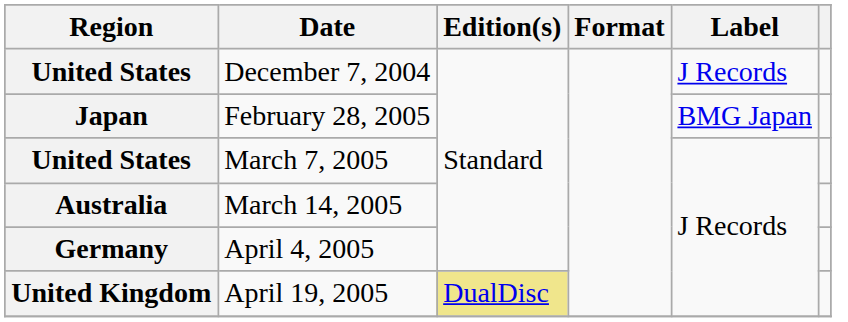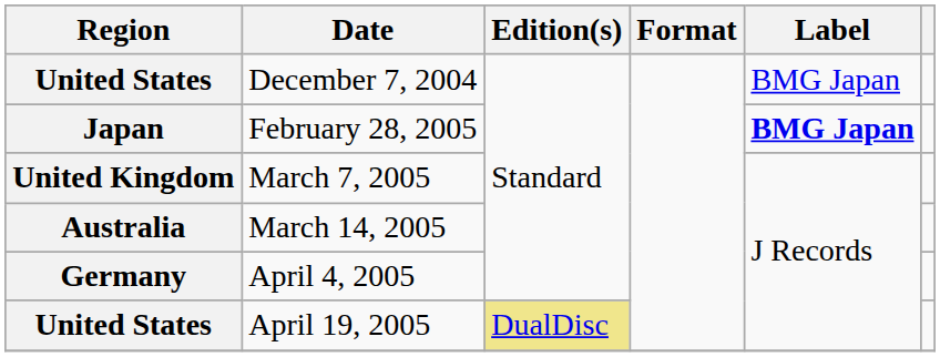 <table class="wikitable plainrowheaders">
 <tr>
 <th scope="col">Region</th>
 <th scope="col">Date</th>
 <th scope="col">Edition(s)</th>
 <th scope="col">Format</th>
 <th scope="col">Label</th>
 <th scope="col"></th>
 </tr>
 <tr>
 <th scope="row">United States</th>
 <td>December 7, 2004</td>
 <td rowspan="5">Standard</td>
 <td rowspan="6"></td>
-<td><a href='#'>J Records</a></td>
+<td><a href='#'>BMG Japan</a></td>
 <td align="center"></td>
 </tr>
 <tr>
 <th scope="row">Japan</th>
 <td>February 28, 2005</td>
-<td><a href='#'>BMG Japan</a></td>
+<td><strong><a href='#'>BMG Japan</a></strong></td>
 <td align="center"></td>
 </tr>
 <tr>
-<th scope="row">United States</th>
+<th scope="row">United Kingdom</th>
 <td>March 7, 2005</td>
 <td rowspan="4">J Records</td>
 <td align="center"></td>
 </tr>
 <tr>
 <th scope="row">Australia</th>
 <td>March 14, 2005</td>
 <td align="center"></td>
 </tr>
 <tr>
 <th scope="row">Germany</th>
 <td>April 4, 2005</td>
 <td align="center"></td>
 </tr>
 <tr>
-<th scope="row">United Kingdom</th>
+<th scope="row">United States</th>
 <td>April 19, 2005</td>
 <td style="background: khaki;"><a href='#'>DualDisc</a></td>
 <td align="center"></td>
 </tr>
 <tr>
 </tr>
 </table>
